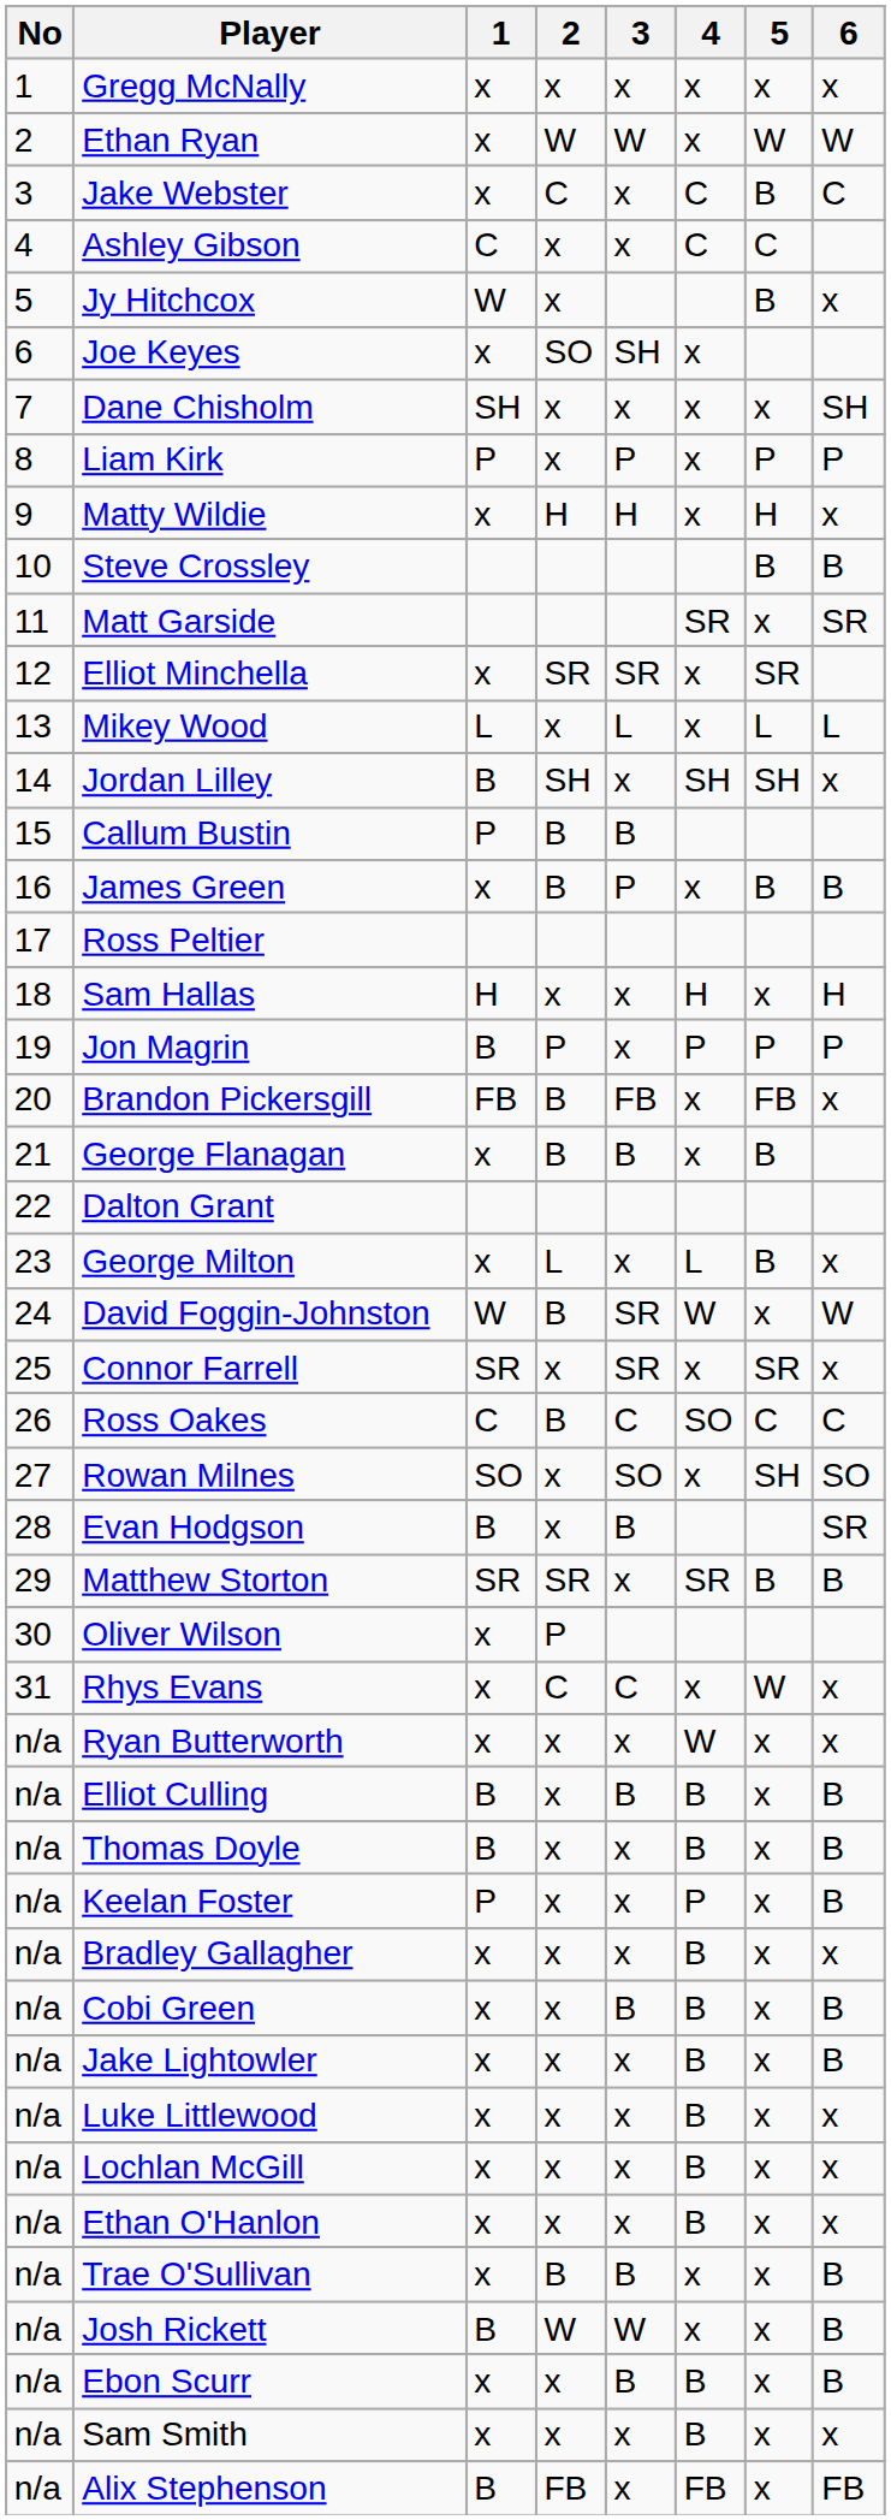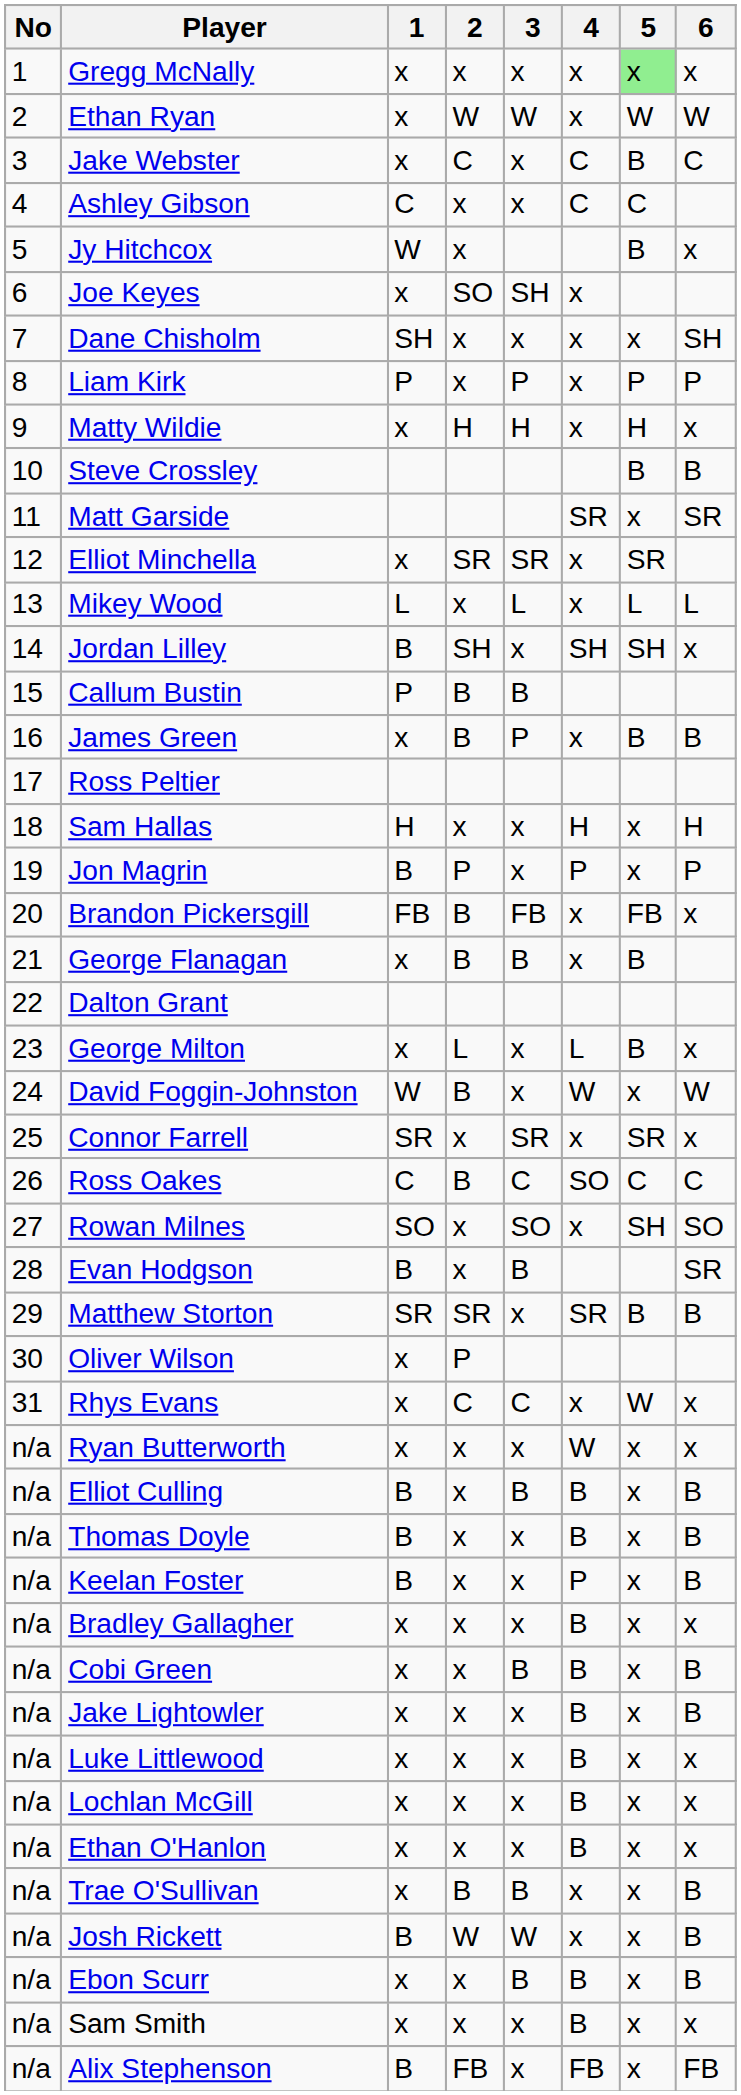 <table class="wikitable"  style="font-size:85%; width:40%;">
 <tr>
 <th>No</th>
 <th>Player</th>
 <th>1</th>
 <th>2</th>
 <th>3</th>
 <th>4</th>
 <th>5</th>
 <th>6</th>
 </tr>
 <tr>
 <td>1</td>
 <td><a href='#'>Gregg McNally</a></td>
 <td>x</td>
 <td>x</td>
 <td>x</td>
 <td>x</td>
-<td>x</td>
+<td style="background: lightgreen;">x</td>
 <td>x</td>
 </tr>
 <tr>
 <td>2</td>
 <td><a href='#'>Ethan Ryan</a></td>
 <td>x</td>
 <td>W</td>
 <td>W</td>
 <td>x</td>
 <td>W</td>
 <td>W</td>
 </tr>
 <tr>
 <td>3</td>
 <td><a href='#'>Jake Webster</a></td>
 <td>x</td>
 <td>C</td>
 <td>x</td>
 <td>C</td>
 <td>B</td>
 <td>C</td>
 </tr>
 <tr>
 <td>4</td>
 <td><a href='#'>Ashley Gibson</a></td>
 <td>C</td>
 <td>x</td>
 <td>x</td>
 <td>C</td>
 <td>C</td>
 <td></td>
 </tr>
 <tr>
 <td>5</td>
 <td><a href='#'>Jy Hitchcox</a></td>
 <td>W</td>
 <td>x</td>
 <td></td>
 <td></td>
 <td>B</td>
 <td>x</td>
 </tr>
 <tr>
 <td>6</td>
 <td><a href='#'>Joe Keyes</a></td>
 <td>x</td>
 <td>SO</td>
 <td>SH</td>
 <td>x</td>
 <td></td>
 <td></td>
 </tr>
 <tr>
 <td>7</td>
 <td><a href='#'>Dane Chisholm</a></td>
 <td>SH</td>
 <td>x</td>
 <td>x</td>
 <td>x</td>
 <td>x</td>
 <td>SH</td>
 </tr>
 <tr>
 <td>8</td>
 <td><a href='#'>Liam Kirk</a></td>
 <td>P</td>
 <td>x</td>
 <td>P</td>
 <td>x</td>
 <td>P</td>
 <td>P</td>
 </tr>
 <tr>
 <td>9</td>
 <td><a href='#'>Matty Wildie</a></td>
 <td>x</td>
 <td>H</td>
 <td>H</td>
 <td>x</td>
 <td>H</td>
 <td>x</td>
 </tr>
 <tr>
 <td>10</td>
 <td><a href='#'>Steve Crossley</a></td>
 <td></td>
 <td></td>
 <td></td>
 <td></td>
 <td>B</td>
 <td>B</td>
 </tr>
 <tr>
 <td>11</td>
 <td><a href='#'>Matt Garside</a></td>
 <td></td>
 <td></td>
 <td></td>
 <td>SR</td>
 <td>x</td>
 <td>SR</td>
 </tr>
 <tr>
 <td>12</td>
 <td><a href='#'>Elliot Minchella</a></td>
 <td>x</td>
 <td>SR</td>
 <td>SR</td>
 <td>x</td>
 <td>SR</td>
 <td></td>
 </tr>
 <tr>
 <td>13</td>
 <td><a href='#'>Mikey Wood</a></td>
 <td>L</td>
 <td>x</td>
 <td>L</td>
 <td>x</td>
 <td>L</td>
 <td>L</td>
 </tr>
 <tr>
 <td>14</td>
 <td><a href='#'>Jordan Lilley</a></td>
 <td>B</td>
 <td>SH</td>
 <td>x</td>
 <td>SH</td>
 <td>SH</td>
 <td>x</td>
 </tr>
 <tr>
 <td>15</td>
 <td><a href='#'>Callum Bustin</a></td>
 <td>P</td>
 <td>B</td>
 <td>B</td>
 <td></td>
 <td></td>
 <td></td>
 </tr>
 <tr>
 <td>16</td>
 <td><a href='#'>James Green</a></td>
 <td>x</td>
 <td>B</td>
 <td>P</td>
 <td>x</td>
 <td>B</td>
 <td>B</td>
 </tr>
 <tr>
 <td>17</td>
 <td><a href='#'>Ross Peltier</a></td>
 <td></td>
 <td></td>
 <td></td>
 <td></td>
 <td></td>
 <td></td>
 </tr>
 <tr>
 <td>18</td>
 <td><a href='#'>Sam Hallas</a></td>
 <td>H</td>
 <td>x</td>
 <td>x</td>
 <td>H</td>
 <td>x</td>
 <td>H</td>
 </tr>
 <tr>
 <td>19</td>
 <td><a href='#'>Jon Magrin</a></td>
 <td>B</td>
 <td>P</td>
 <td>x</td>
 <td>P</td>
-<td>P</td>
+<td>x</td>
 <td>P</td>
 </tr>
 <tr>
 <td>20</td>
 <td><a href='#'>Brandon Pickersgill</a></td>
 <td>FB</td>
 <td>B</td>
 <td>FB</td>
 <td>x</td>
 <td>FB</td>
 <td>x</td>
 </tr>
 <tr>
 <td>21</td>
 <td><a href='#'>George Flanagan</a></td>
 <td>x</td>
 <td>B</td>
 <td>B</td>
 <td>x</td>
 <td>B</td>
 <td></td>
 </tr>
 <tr>
 <td>22</td>
 <td><a href='#'>Dalton Grant</a></td>
 <td></td>
 <td></td>
 <td></td>
 <td></td>
 <td></td>
 <td></td>
 </tr>
 <tr>
 <td>23</td>
 <td><a href='#'>George Milton</a></td>
 <td>x</td>
 <td>L</td>
 <td>x</td>
 <td>L</td>
 <td>B</td>
 <td>x</td>
 </tr>
 <tr>
 <td>24</td>
 <td><a href='#'>David Foggin-Johnston</a></td>
 <td>W</td>
 <td>B</td>
-<td>SR</td>
+<td>x</td>
 <td>W</td>
 <td>x</td>
 <td>W</td>
 </tr>
 <tr>
 <td>25</td>
 <td><a href='#'>Connor Farrell</a></td>
 <td>SR</td>
 <td>x</td>
 <td>SR</td>
 <td>x</td>
 <td>SR</td>
 <td>x</td>
 </tr>
 <tr>
 <td>26</td>
 <td><a href='#'>Ross Oakes</a></td>
 <td>C</td>
 <td>B</td>
 <td>C</td>
 <td>SO</td>
 <td>C</td>
 <td>C</td>
 </tr>
 <tr>
 <td>27</td>
 <td><a href='#'>Rowan Milnes</a></td>
 <td>SO</td>
 <td>x</td>
 <td>SO</td>
 <td>x</td>
 <td>SH</td>
 <td>SO</td>
 </tr>
 <tr>
 <td>28</td>
 <td><a href='#'>Evan Hodgson</a></td>
 <td>B</td>
 <td>x</td>
 <td>B</td>
 <td></td>
 <td></td>
 <td>SR</td>
 </tr>
 <tr>
 <td>29</td>
 <td><a href='#'>Matthew Storton</a></td>
 <td>SR</td>
 <td>SR</td>
 <td>x</td>
 <td>SR</td>
 <td>B</td>
 <td>B</td>
 </tr>
 <tr>
 <td>30</td>
 <td><a href='#'>Oliver Wilson</a></td>
 <td>x</td>
 <td>P</td>
 <td></td>
 <td></td>
 <td></td>
 <td></td>
 </tr>
 <tr>
 <td>31</td>
 <td><a href='#'>Rhys Evans</a></td>
 <td>x</td>
 <td>C</td>
 <td>C</td>
 <td>x</td>
 <td>W</td>
 <td>x</td>
 </tr>
 <tr>
 <td>n/a</td>
 <td><a href='#'>Ryan Butterworth</a></td>
 <td>x</td>
 <td>x</td>
 <td>x</td>
 <td>W</td>
 <td>x</td>
 <td>x</td>
 </tr>
 <tr>
 <td>n/a</td>
 <td><a href='#'>Elliot Culling</a></td>
 <td>B</td>
 <td>x</td>
 <td>B</td>
 <td>B</td>
 <td>x</td>
 <td>B</td>
 </tr>
 <tr>
 <td>n/a</td>
 <td><a href='#'>Thomas Doyle</a></td>
 <td>B</td>
 <td>x</td>
 <td>x</td>
 <td>B</td>
 <td>x</td>
 <td>B</td>
 </tr>
 <tr>
 <td>n/a</td>
 <td><a href='#'>Keelan Foster</a></td>
-<td>P</td>
+<td>B</td>
 <td>x</td>
 <td>x</td>
 <td>P</td>
 <td>x</td>
 <td>B</td>
 </tr>
 <tr>
 <td>n/a</td>
 <td><a href='#'>Bradley Gallagher</a></td>
 <td>x</td>
 <td>x</td>
 <td>x</td>
 <td>B</td>
 <td>x</td>
 <td>x</td>
 </tr>
 <tr>
 <td>n/a</td>
 <td><a href='#'>Cobi Green</a></td>
 <td>x</td>
 <td>x</td>
 <td>B</td>
 <td>B</td>
 <td>x</td>
 <td>B</td>
 </tr>
 <tr>
 <td>n/a</td>
 <td><a href='#'>Jake Lightowler</a></td>
 <td>x</td>
 <td>x</td>
 <td>x</td>
 <td>B</td>
 <td>x</td>
 <td>B</td>
 </tr>
 <tr>
 <td>n/a</td>
 <td><a href='#'>Luke Littlewood</a></td>
 <td>x</td>
 <td>x</td>
 <td>x</td>
 <td>B</td>
 <td>x</td>
 <td>x</td>
 </tr>
 <tr>
 <td>n/a</td>
 <td><a href='#'>Lochlan McGill</a></td>
 <td>x</td>
 <td>x</td>
 <td>x</td>
 <td>B</td>
 <td>x</td>
 <td>x</td>
 </tr>
 <tr>
 <td>n/a</td>
 <td><a href='#'>Ethan O'Hanlon</a></td>
 <td>x</td>
 <td>x</td>
 <td>x</td>
 <td>B</td>
 <td>x</td>
 <td>x</td>
 </tr>
 <tr>
 <td>n/a</td>
 <td><a href='#'>Trae O'Sullivan</a></td>
 <td>x</td>
 <td>B</td>
 <td>B</td>
 <td>x</td>
 <td>x</td>
 <td>B</td>
 </tr>
 <tr>
 <td>n/a</td>
 <td><a href='#'>Josh Rickett</a></td>
 <td>B</td>
 <td>W</td>
 <td>W</td>
 <td>x</td>
 <td>x</td>
 <td>B</td>
 </tr>
 <tr>
 <td>n/a</td>
 <td><a href='#'>Ebon Scurr</a></td>
 <td>x</td>
 <td>x</td>
 <td>B</td>
 <td>B</td>
 <td>x</td>
 <td>B</td>
 </tr>
 <tr>
 <td>n/a</td>
 <td>Sam Smith</td>
 <td>x</td>
 <td>x</td>
 <td>x</td>
 <td>B</td>
 <td>x</td>
 <td>x</td>
 </tr>
 <tr>
 <td>n/a</td>
 <td><a href='#'>Alix Stephenson</a></td>
 <td>B</td>
 <td>FB</td>
 <td>x</td>
 <td>FB</td>
 <td>x</td>
 <td>FB</td>
 </tr>
 <tr>
 </tr>
 </table>
